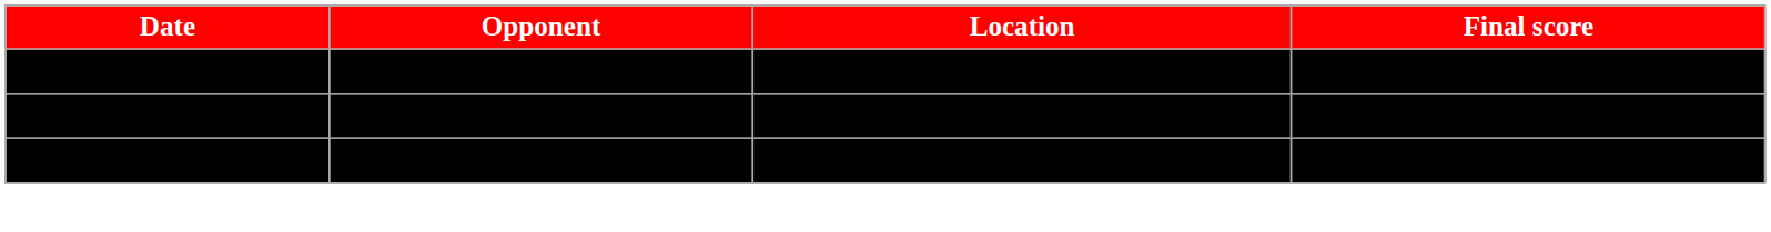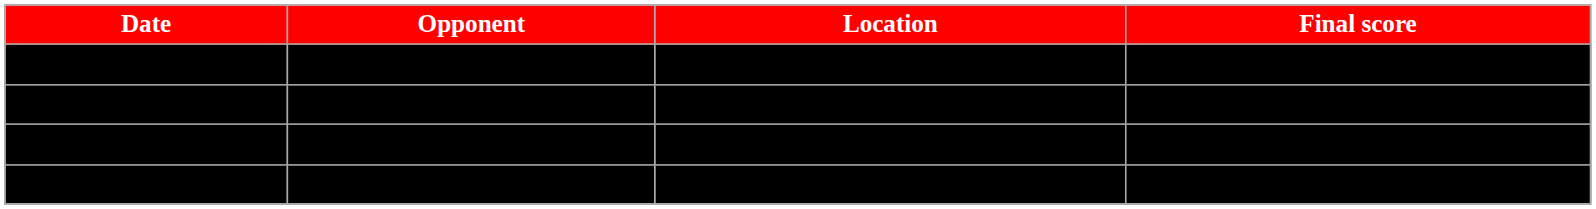 <table class="wikitable" width="80%">
 <tr align="center"  style="background:red;color:white;">
 <td><strong>Date</strong></td>
 <td><strong>Opponent</strong></td>
 <td><strong>Location</strong></td>
 <td><strong>Final score</strong></td>
 </tr>
 <tr align="center" bgcolor=" ">
 <td>February 28</td>
 <td>Minnesota State</td>
+<td><strong>LaBahn Arena</strong></td>
+<td>4-0, Wisconsin</td>
+</tr>
+<tr align="center" bgcolor=" ">
+<td>March 1</td>
+<td>Minnesota State</td>
 <td>LaBahn Arena</td>
-<td>4-0, Wisconsin</td>
+<td>0-3, Minnesota State</td>
 </tr>
 <tr align="center" bgcolor=" ">
 <td>March 2</td>
 <td>Minnesota State</td>
 <td>LaBahn Arena</td>
-<td>2-0, Wisconsin</td>
+<td>0-1, North Dakota</td>
 </tr>
 <tr align="center" bgcolor=" ">
 <td>March 7</td>
 <td>North Dakota</td>
 <td><strong>Bemidji, Minnesota</strong></td>
-<td>0-1, North Dakota</td>
+<td>2-0, Wisconsin</td>
 </tr>
 <tr align="center" bgcolor=" ">
 </tr>
 </table>
